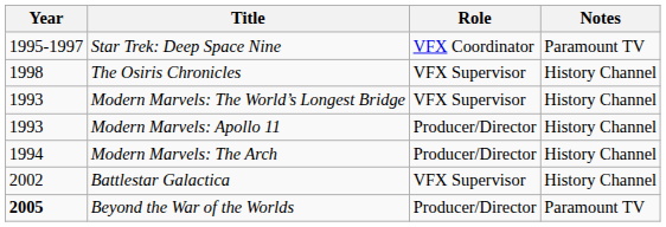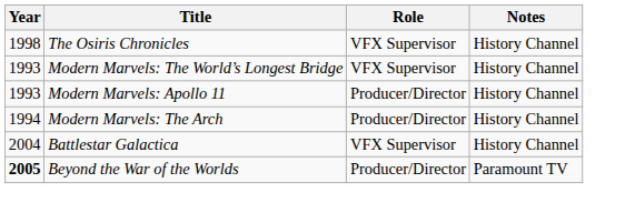 <table class="wikitable">
 <tr>
 <th>Year</th>
 <th>Title</th>
 <th>Role</th>
 <th>Notes</th>
-</tr>
-<tr>
-<td>1995-1997</td>
-<td><em>Star Trek: Deep Space Nine</em></td>
-<td><a href='#'>VFX</a> Coordinator</td>
-<td>Paramount TV</td>
 </tr>
 <tr>
 <td>1998</td>
 <td><em>The Osiris Chronicles</em></td>
 <td>VFX Supervisor</td>
 <td>History Channel</td>
 </tr>
 <tr>
 <td>1993</td>
 <td><em>Modern Marvels: The World’s Longest Bridge</em></td>
 <td>VFX Supervisor</td>
 <td>History Channel</td>
 </tr>
 <tr>
 <td>1993</td>
 <td><em>Modern Marvels: Apollo 11</em></td>
 <td>Producer/Director</td>
 <td>History Channel</td>
 </tr>
 <tr>
 <td>1994</td>
 <td><em>Modern Marvels: The Arch</em></td>
 <td>Producer/Director</td>
 <td>History Channel</td>
 </tr>
 <tr>
-<td>2002</td>
+<td>2004</td>
 <td><em>Battlestar Galactica</em></td>
 <td>VFX Supervisor</td>
 <td>History Channel</td>
 </tr>
 <tr>
 <td><strong>2005</strong></td>
 <td><em>Beyond the War of the Worlds</em></td>
 <td>Producer/Director</td>
 <td>Paramount TV</td>
 </tr>
 </table>
